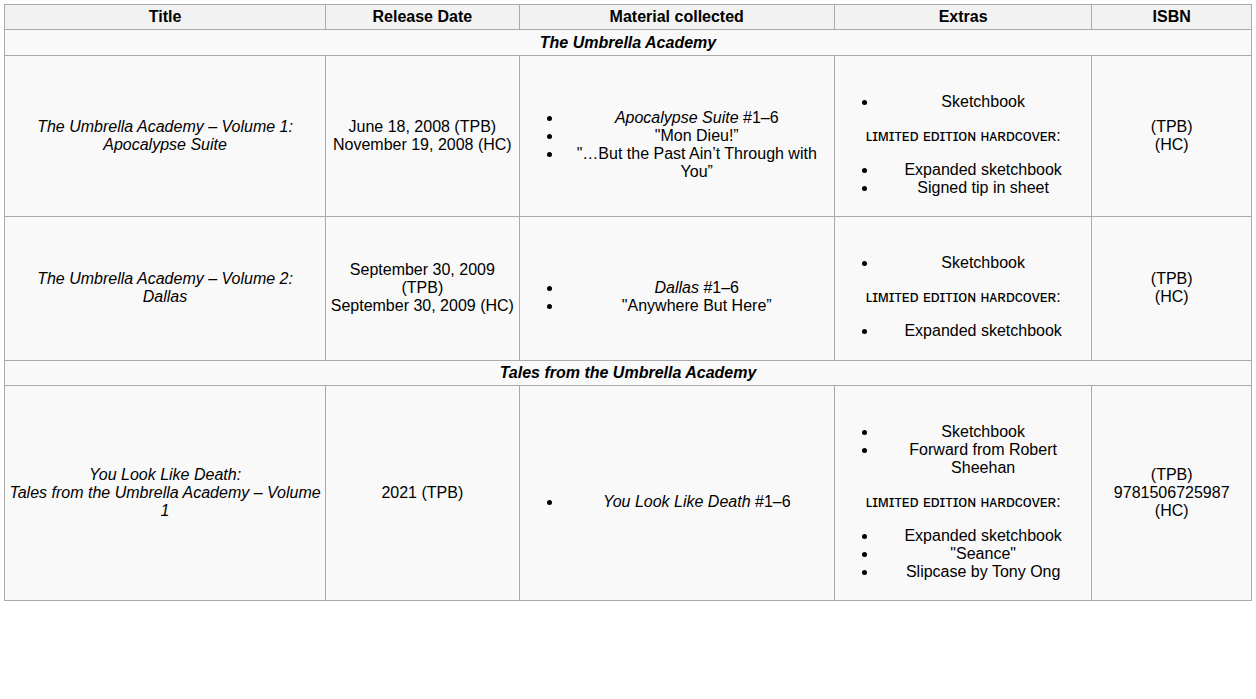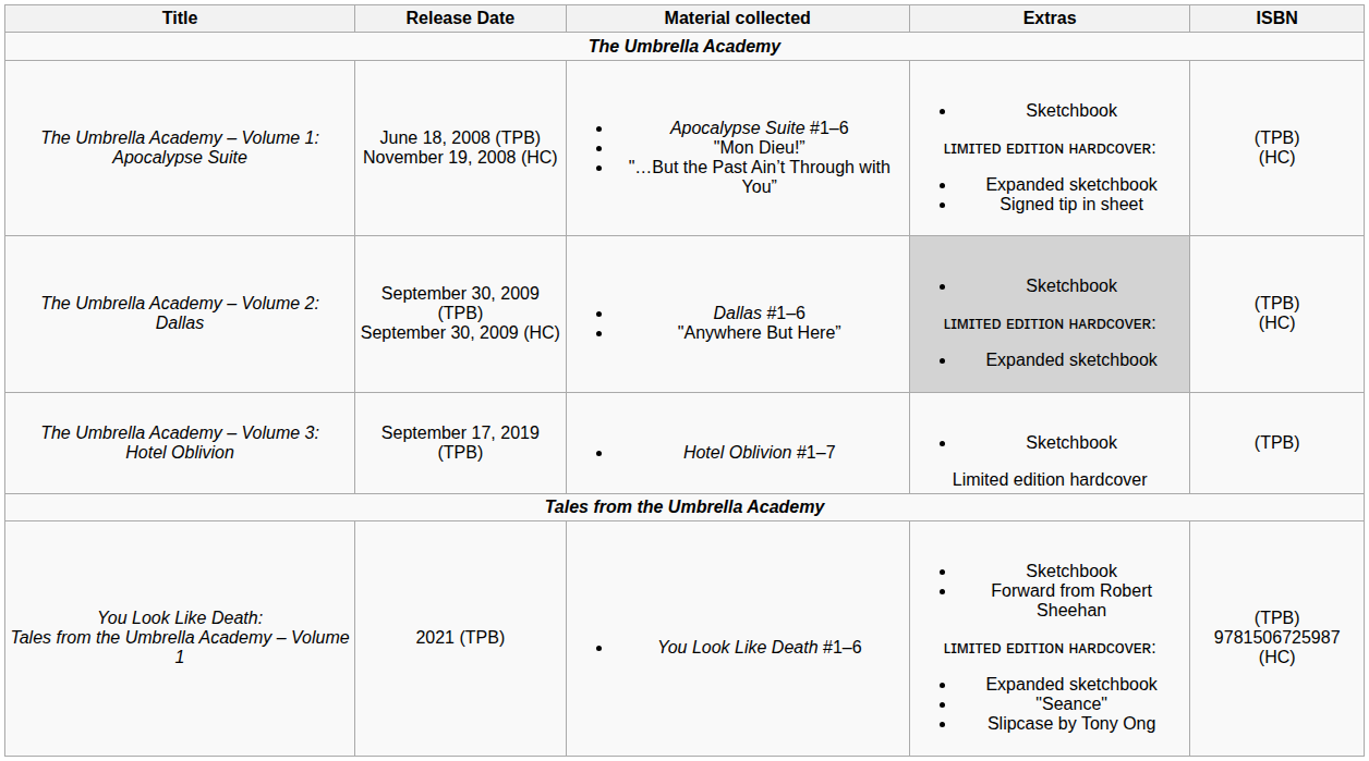 <table class="wikitable" style="text-align: center">
 <tr>
 <th>Title</th>
 <th>Release Date</th>
 <th>Material collected</th>
 <th>Extras</th>
 <th>ISBN</th>
 </tr>
 <tr>
 <td colspan=5><strong><em>The Umbrella Academy</em></strong></td>
 </tr>
 <tr>
 <td><em>The Umbrella Academy – Volume 1:<br>Apocalypse Suite</em></td>
 <td>June 18, 2008 (TPB)<br>November 19, 2008 (HC)</td>
 <td><br><ul><li><em>Apocalypse Suite</em> #1–6</li><li>"Mon Dieu!”</li><li>"…But the Past Ain’t Through with You”</li></ul></td>
 <td><br><ul><li>Sketchbook</li></ul>ʟɪᴍɪᴛᴇᴅ ᴇᴅɪᴛɪᴏɴ ʜᴀʀᴅᴄᴏᴠᴇʀ:<ul><li>Expanded sketchbook</li><li>Signed tip in sheet</li></ul></td>
 <td> (TPB)<br> (HC)</td>
 </tr>
 <tr>
 <td><em>The Umbrella Academy – Volume 2:<br>Dallas</em></td>
 <td>September 30, 2009 (TPB)<br>September 30, 2009 (HC)</td>
 <td><br><ul><li><em>Dallas</em> #1–6</li><li>"Anywhere But Here”</li></ul></td>
-<td><br><ul><li>Sketchbook</li></ul>ʟɪᴍɪᴛᴇᴅ ᴇᴅɪᴛɪᴏɴ ʜᴀʀᴅᴄᴏᴠᴇʀ:<ul><li>Expanded sketchbook</li></ul></td>
+<td style="background: lightgrey;"><br><ul><li>Sketchbook</li></ul>ʟɪᴍɪᴛᴇᴅ ᴇᴅɪᴛɪᴏɴ ʜᴀʀᴅᴄᴏᴠᴇʀ:<ul><li>Expanded sketchbook</li></ul></td>
 <td> (TPB)<br> (HC)</td>
+</tr>
+<tr>
+<td><em>The Umbrella Academy – Volume 3: <br>Hotel Oblivion</em></td>
+<td>September 17, 2019 (TPB)</td>
+<td><br><ul><li><em>Hotel Oblivion</em> #1–7</li></ul></td>
+<td><br><ul><li>Sketchbook</li></ul>Limited edition hardcover</td>
+<td> (TPB)</td>
 </tr>
 <tr>
 <td colspan=5><strong><em>Tales from the Umbrella Academy</em></strong></td>
 </tr>
 <tr>
 <td><em>You Look Like Death: <br>Tales from the Umbrella Academy – Volume 1</em></td>
 <td>2021 (TPB)</td>
 <td><br><ul><li><em>You Look Like Death</em> #1–6</li></ul></td>
 <td><br><ul><li>Sketchbook</li><li>Forward from Robert Sheehan</li></ul>ʟɪᴍɪᴛᴇᴅ ᴇᴅɪᴛɪᴏɴ ʜᴀʀᴅᴄᴏᴠᴇʀ:<ul><li>Expanded sketchbook</li><li>"Seance"</li><li>Slipcase by Tony Ong</li></ul></td>
 <td> (TPB)<br>9781506725987 (HC)</td>
 </tr>
 </table>
